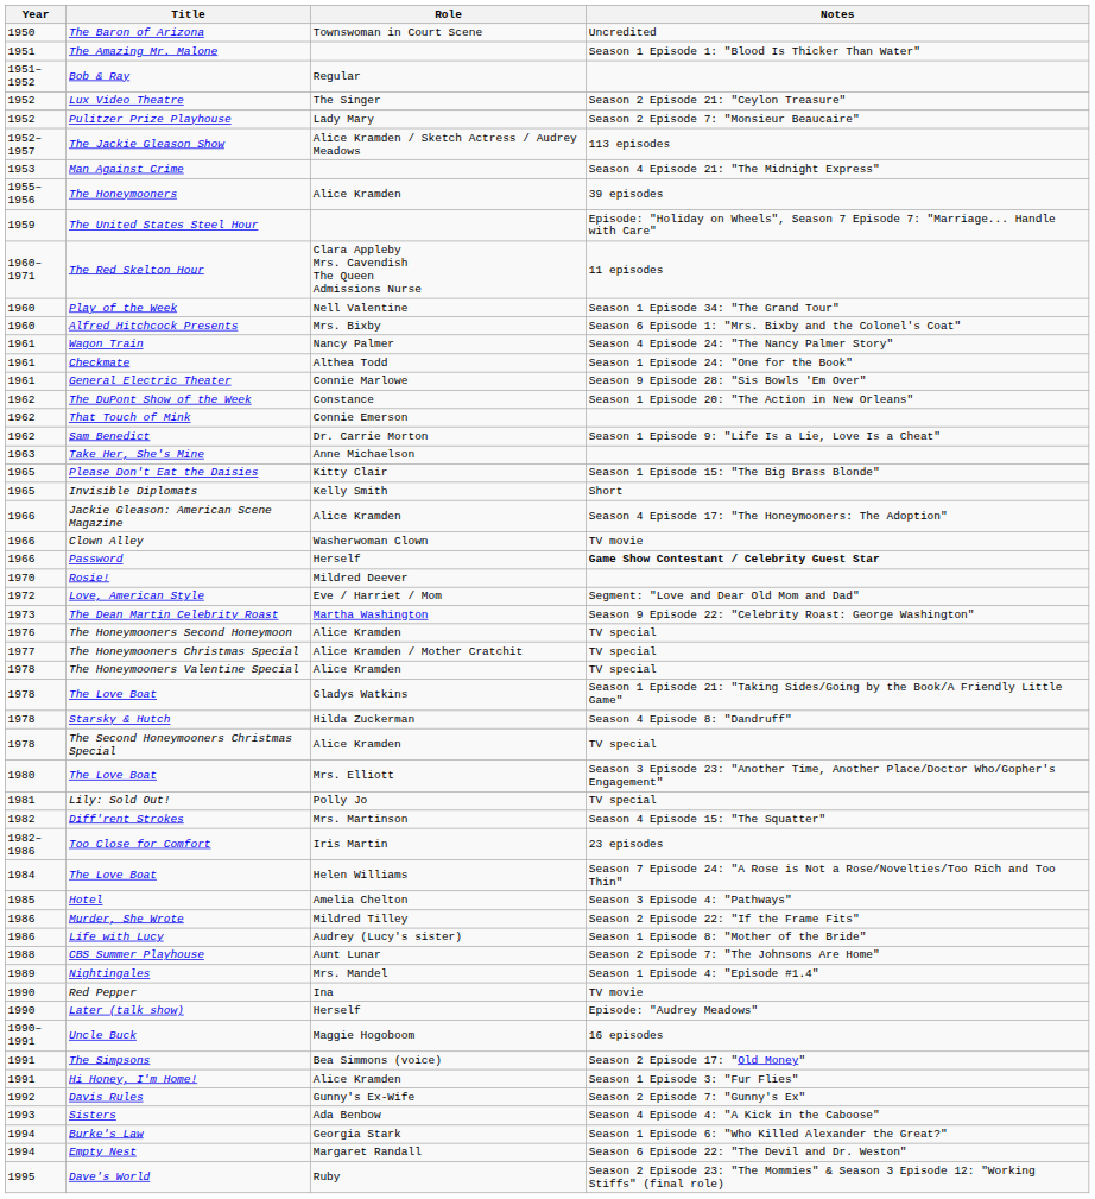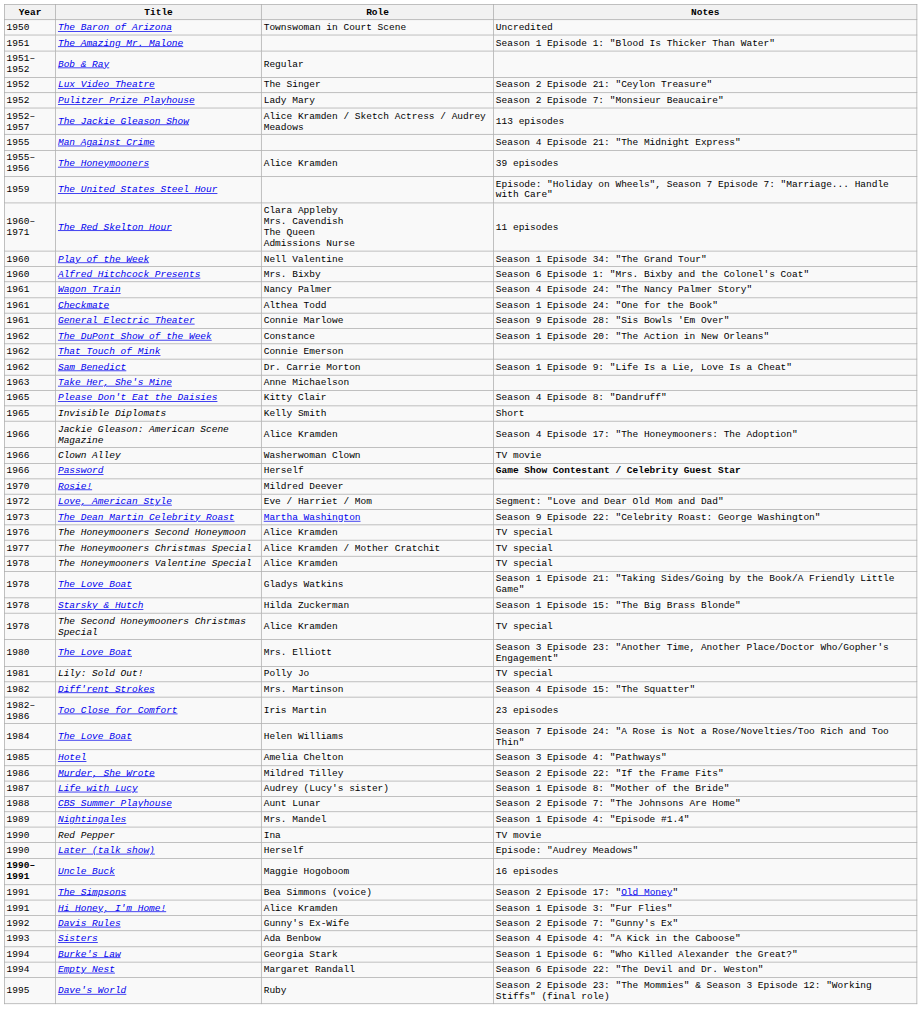 <table class="wikitable sortable">
 <tr>
 <th>Year</th>
 <th>Title</th>
 <th>Role</th>
 <th class="unsortable">Notes</th>
 </tr>
 <tr>
 <td>1950</td>
 <td><em><a href='#'>The Baron of Arizona</a></em></td>
 <td>Townswoman in Court Scene</td>
 <td>Uncredited</td>
 </tr>
 <tr>
 <td>1951</td>
 <td><em><a href='#'>The Amazing Mr. Malone</a></em></td>
 <td></td>
 <td>Season 1 Episode 1: "Blood Is Thicker Than Water"</td>
 </tr>
 <tr>
 <td>1951–1952</td>
 <td><em><a href='#'>Bob & Ray</a></em></td>
 <td>Regular</td>
 <td></td>
 </tr>
 <tr>
 <td>1952</td>
 <td><em><a href='#'>Lux Video Theatre</a></em></td>
 <td>The Singer</td>
 <td>Season 2 Episode 21: "Ceylon Treasure"</td>
 </tr>
 <tr>
 <td>1952</td>
 <td><em><a href='#'>Pulitzer Prize Playhouse</a></em></td>
 <td>Lady Mary</td>
 <td>Season 2 Episode 7: "Monsieur Beaucaire"</td>
 </tr>
 <tr>
 <td>1952–1957</td>
 <td><em><a href='#'>The Jackie Gleason Show</a></em></td>
 <td>Alice Kramden / Sketch Actress / Audrey Meadows</td>
 <td>113 episodes</td>
 </tr>
 <tr>
-<td>1953</td>
+<td>1955</td>
 <td><em><a href='#'>Man Against Crime</a></em></td>
 <td></td>
 <td>Season 4 Episode 21: "The Midnight Express"</td>
 </tr>
 <tr>
 <td>1955–1956</td>
 <td><em><a href='#'>The Honeymooners</a></em></td>
 <td>Alice Kramden</td>
 <td>39 episodes</td>
 </tr>
 <tr>
 <td>1959</td>
 <td><em><a href='#'>The United States Steel Hour</a></em></td>
 <td></td>
 <td>Episode: "Holiday on Wheels", Season 7 Episode 7: "Marriage... Handle with Care"</td>
 </tr>
 <tr>
 <td>1960–1971</td>
 <td><em><a href='#'>The Red Skelton Hour</a></em></td>
 <td>Clara Appleby<br>Mrs. Cavendish<br>The Queen<br>Admissions Nurse</td>
 <td>11 episodes</td>
 </tr>
 <tr>
 <td>1960</td>
 <td><em><a href='#'>Play of the Week</a></em></td>
 <td>Nell Valentine</td>
 <td>Season 1 Episode 34: "The Grand Tour"</td>
 </tr>
 <tr>
 <td>1960</td>
 <td><em><a href='#'>Alfred Hitchcock Presents</a></em></td>
 <td>Mrs. Bixby</td>
 <td>Season 6 Episode 1: "Mrs. Bixby and the Colonel's Coat"</td>
 </tr>
 <tr>
 <td>1961</td>
 <td><em><a href='#'>Wagon Train</a></em></td>
 <td>Nancy Palmer</td>
 <td>Season 4 Episode 24: "The Nancy Palmer Story"</td>
 </tr>
 <tr>
 <td>1961</td>
 <td><em><a href='#'>Checkmate</a></em></td>
 <td>Althea Todd</td>
 <td>Season 1 Episode 24: "One for the Book"</td>
 </tr>
 <tr>
 <td>1961</td>
 <td><em><a href='#'>General Electric Theater</a></em></td>
 <td>Connie Marlowe</td>
 <td>Season 9 Episode 28: "Sis Bowls 'Em Over"</td>
 </tr>
 <tr>
 <td>1962</td>
 <td><em><a href='#'>The DuPont Show of the Week</a></em></td>
 <td>Constance</td>
 <td>Season 1 Episode 20: "The Action in New Orleans"</td>
 </tr>
 <tr>
 <td>1962</td>
 <td><em><a href='#'>That Touch of Mink</a></em></td>
 <td>Connie Emerson</td>
 <td></td>
 </tr>
 <tr>
 <td>1962</td>
 <td><em><a href='#'>Sam Benedict</a></em></td>
 <td>Dr. Carrie Morton</td>
 <td>Season 1 Episode 9: "Life Is a Lie, Love Is a Cheat"</td>
 </tr>
 <tr>
 <td>1963</td>
 <td><em><a href='#'>Take Her, She's Mine</a></em></td>
 <td>Anne Michaelson</td>
 <td></td>
 </tr>
 <tr>
 <td>1965</td>
 <td><em><a href='#'>Please Don't Eat the Daisies</a></em></td>
 <td>Kitty Clair</td>
-<td>Season 1 Episode 15: "The Big Brass Blonde"</td>
+<td>Season 4 Episode 8: "Dandruff"</td>
 </tr>
 <tr>
 <td>1965</td>
 <td><em>Invisible Diplomats</em></td>
 <td>Kelly Smith</td>
 <td>Short</td>
 </tr>
 <tr>
 <td>1966</td>
 <td><em>Jackie Gleason: American Scene Magazine</em></td>
 <td>Alice Kramden</td>
 <td>Season 4 Episode 17: "The Honeymooners: The Adoption"</td>
 </tr>
 <tr>
 <td>1966</td>
 <td><em>Clown Alley</em></td>
 <td>Washerwoman Clown</td>
 <td>TV movie</td>
 </tr>
 <tr>
 <td>1966</td>
 <td><em><a href='#'>Password</a></em></td>
 <td>Herself</td>
 <td><strong>Game Show Contestant / Celebrity Guest Star</strong></td>
 </tr>
 <tr>
 <td>1970</td>
 <td><em><a href='#'>Rosie!</a></em></td>
 <td>Mildred Deever</td>
 <td></td>
 </tr>
 <tr>
 <td>1972</td>
 <td><em><a href='#'>Love, American Style</a></em></td>
 <td>Eve / Harriet / Mom</td>
 <td>Segment: "Love and Dear Old Mom and Dad"</td>
 </tr>
 <tr>
 <td>1973</td>
 <td><em><a href='#'>The Dean Martin Celebrity Roast</a></em></td>
 <td><a href='#'>Martha Washington</a></td>
 <td>Season 9 Episode 22: "Celebrity Roast: George Washington"</td>
 </tr>
 <tr>
 <td>1976</td>
 <td><em>The Honeymooners Second Honeymoon</em></td>
 <td>Alice Kramden</td>
 <td>TV special</td>
 </tr>
 <tr>
 <td>1977</td>
 <td><em>The Honeymooners Christmas Special</em></td>
 <td>Alice Kramden / Mother Cratchit</td>
 <td>TV special</td>
 </tr>
 <tr>
 <td>1978</td>
 <td><em>The Honeymooners Valentine Special</em></td>
 <td>Alice Kramden</td>
 <td>TV special</td>
 </tr>
 <tr>
 <td>1978</td>
 <td><em><a href='#'>The Love Boat</a></em></td>
 <td>Gladys Watkins</td>
 <td>Season 1 Episode 21: "Taking Sides/Going by the Book/A Friendly Little Game"</td>
 </tr>
 <tr>
 <td>1978</td>
 <td><em><a href='#'>Starsky & Hutch</a></em></td>
 <td>Hilda Zuckerman</td>
-<td>Season 4 Episode 8: "Dandruff"</td>
+<td>Season 1 Episode 15: "The Big Brass Blonde"</td>
 </tr>
 <tr>
 <td>1978</td>
 <td><em>The Second Honeymooners Christmas Special</em></td>
 <td>Alice Kramden</td>
 <td>TV special</td>
 </tr>
 <tr>
 <td>1980</td>
 <td><em><a href='#'>The Love Boat</a></em></td>
 <td>Mrs. Elliott</td>
 <td>Season 3 Episode 23: "Another Time, Another Place/Doctor Who/Gopher's Engagement"</td>
 </tr>
 <tr>
 <td>1981</td>
 <td><em>Lily: Sold Out!</em></td>
 <td>Polly Jo</td>
 <td>TV special</td>
 </tr>
 <tr>
 <td>1982</td>
 <td><em><a href='#'>Diff'rent Strokes</a></em></td>
 <td>Mrs. Martinson</td>
 <td>Season 4 Episode 15: "The Squatter"</td>
 </tr>
 <tr>
 <td>1982–1986</td>
 <td><em><a href='#'>Too Close for Comfort</a></em></td>
 <td>Iris Martin</td>
 <td>23 episodes</td>
 </tr>
 <tr>
 <td>1984</td>
 <td><em><a href='#'>The Love Boat</a></em></td>
 <td>Helen Williams</td>
 <td>Season 7 Episode 24: "A Rose is Not a Rose/Novelties/Too Rich and Too Thin"</td>
 </tr>
 <tr>
 <td>1985</td>
 <td><em><a href='#'>Hotel</a></em></td>
 <td>Amelia Chelton</td>
 <td>Season 3 Episode 4: "Pathways"</td>
 </tr>
 <tr>
 <td>1986</td>
 <td><em><a href='#'>Murder, She Wrote</a></em></td>
 <td>Mildred Tilley</td>
 <td>Season 2 Episode 22: "If the Frame Fits"</td>
 </tr>
 <tr>
-<td>1986</td>
+<td>1987</td>
 <td><em><a href='#'>Life with Lucy</a></em></td>
 <td>Audrey (Lucy's sister)</td>
 <td>Season 1 Episode 8: "Mother of the Bride"</td>
 </tr>
 <tr>
 <td>1988</td>
 <td><em><a href='#'>CBS Summer Playhouse</a></em></td>
 <td>Aunt Lunar</td>
 <td>Season 2 Episode 7: "The Johnsons Are Home"</td>
 </tr>
 <tr>
 <td>1989</td>
 <td><em><a href='#'>Nightingales</a></em></td>
 <td>Mrs. Mandel</td>
 <td>Season 1 Episode 4: "Episode #1.4"</td>
 </tr>
 <tr>
 <td>1990</td>
 <td><em>Red Pepper</em></td>
 <td>Ina</td>
 <td>TV movie</td>
 </tr>
 <tr>
 <td>1990</td>
 <td><em><a href='#'>Later (talk show)</a></em></td>
 <td>Herself</td>
 <td>Episode: "Audrey Meadows"</td>
 </tr>
 <tr>
-<td>1990–1991</td>
+<td><strong>1990–1991</strong></td>
 <td><em><a href='#'>Uncle Buck</a></em></td>
 <td>Maggie Hogoboom</td>
 <td>16 episodes</td>
 </tr>
 <tr>
 <td>1991</td>
 <td><em><a href='#'>The Simpsons</a></em></td>
 <td>Bea Simmons (voice)</td>
 <td>Season 2 Episode 17: "<a href='#'>Old Money</a>"</td>
 </tr>
 <tr>
 <td>1991</td>
 <td><em><a href='#'>Hi Honey, I'm Home!</a></em></td>
 <td>Alice Kramden</td>
 <td>Season 1 Episode 3: "Fur Flies"</td>
 </tr>
 <tr>
 <td>1992</td>
 <td><em><a href='#'>Davis Rules</a></em></td>
 <td>Gunny's Ex-Wife</td>
 <td>Season 2 Episode 7: "Gunny's Ex"</td>
 </tr>
 <tr>
 <td>1993</td>
 <td><em><a href='#'>Sisters</a></em></td>
 <td>Ada Benbow</td>
 <td>Season 4 Episode 4: "A Kick in the Caboose"</td>
 </tr>
 <tr>
 <td>1994</td>
 <td><em><a href='#'>Burke's Law</a></em></td>
 <td>Georgia Stark</td>
 <td>Season 1 Episode 6: "Who Killed Alexander the Great?"</td>
 </tr>
 <tr>
 <td>1994</td>
 <td><em><a href='#'>Empty Nest</a></em></td>
 <td>Margaret Randall</td>
 <td>Season 6 Episode 22: "The Devil and Dr. Weston"</td>
 </tr>
 <tr>
 <td>1995</td>
 <td><em><a href='#'>Dave's World</a></em></td>
 <td>Ruby</td>
 <td>Season 2 Episode 23: "The Mommies" & Season 3 Episode 12: "Working Stiffs" (final role)</td>
 </tr>
 </table>
